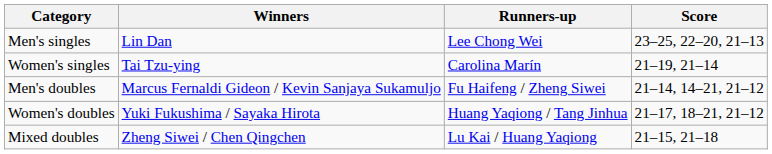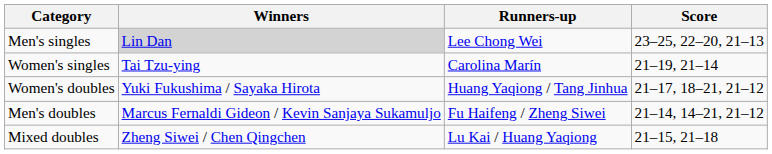 <table class=wikitable style="white-space:nowrap;">
 <tr>
 <th>Category</th>
 <th>Winners</th>
 <th>Runners-up</th>
 <th>Score</th>
 </tr>
 <tr>
 <td>Men's singles</td>
-<td> <a href='#'>Lin Dan</a></td>
+<td style="background: lightgrey;"> <a href='#'>Lin Dan</a></td>
 <td> <a href='#'>Lee Chong Wei</a></td>
 <td>23–25, 22–20, 21–13</td>
 </tr>
 <tr>
 <td>Women's singles</td>
 <td> <a href='#'>Tai Tzu-ying</a></td>
 <td> <a href='#'>Carolina Marín</a></td>
 <td>21–19, 21–14</td>
 </tr>
 <tr>
+<td>Women's doubles</td>
+<td> <a href='#'>Yuki Fukushima</a> / <a href='#'>Sayaka Hirota</a></td>
+<td> <a href='#'>Huang Yaqiong</a> / <a href='#'>Tang Jinhua</a></td>
+<td>21–17, 18–21, 21–12</td>
+</tr>
+<tr>
 <td>Men's doubles</td>
 <td> <a href='#'>Marcus Fernaldi Gideon</a> / <a href='#'>Kevin Sanjaya Sukamuljo</a></td>
 <td> <a href='#'>Fu Haifeng</a> / <a href='#'>Zheng Siwei</a></td>
 <td>21–14, 14–21, 21–12</td>
-</tr>
-<tr>
-<td>Women's doubles</td>
-<td> <a href='#'>Yuki Fukushima</a> / <a href='#'>Sayaka Hirota</a></td>
-<td> <a href='#'>Huang Yaqiong</a> / <a href='#'>Tang Jinhua</a></td>
-<td>21–17, 18–21, 21–12</td>
 </tr>
 <tr>
 <td>Mixed doubles</td>
 <td> <a href='#'>Zheng Siwei</a> / <a href='#'>Chen Qingchen</a></td>
 <td> <a href='#'>Lu Kai</a> / <a href='#'>Huang Yaqiong</a></td>
 <td>21–15, 21–18</td>
 </tr>
 </table>
